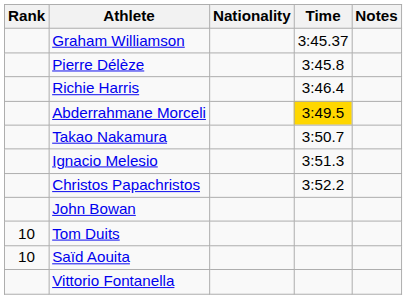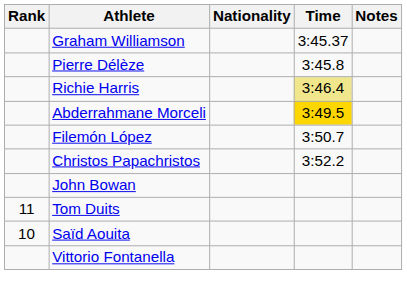 <table class="wikitable sortable" style="text-align:center">
 <tr>
 <th>Rank</th>
 <th>Athlete</th>
 <th>Nationality</th>
 <th>Time</th>
 <th>Notes</th>
 </tr>
 <tr>
 <td></td>
 <td align=left><a href='#'>Graham Williamson</a></td>
 <td align=left></td>
 <td>3:45.37</td>
 <td></td>
 </tr>
 <tr>
 <td></td>
 <td align=left><a href='#'>Pierre Délèze</a></td>
 <td align=left></td>
 <td>3:45.8</td>
 <td></td>
 </tr>
 <tr>
 <td></td>
 <td align=left><a href='#'>Richie Harris</a></td>
 <td align=left></td>
-<td>3:46.4</td>
+<td style="background: khaki;">3:46.4</td>
 <td></td>
 </tr>
 <tr>
 <td></td>
 <td align=left><a href='#'>Abderrahmane Morceli</a></td>
 <td align=left></td>
 <td style="background: gold;">3:49.5</td>
 <td></td>
 </tr>
 <tr>
 <td></td>
-<td align=left><a href='#'>Takao Nakamura</a></td>
+<td align=left><a href='#'>Filemón López</a></td>
 <td align=left></td>
 <td>3:50.7</td>
-<td></td>
-</tr>
-<tr>
-<td></td>
-<td align=left><a href='#'>Ignacio Melesio</a></td>
-<td align=left></td>
-<td>3:51.3</td>
 <td></td>
 </tr>
 <tr>
 <td></td>
 <td align=left><a href='#'>Christos Papachristos</a></td>
 <td align=left></td>
 <td>3:52.2</td>
 <td></td>
 </tr>
 <tr>
 <td></td>
 <td align=left><a href='#'>John Bowan</a></td>
 <td align=left></td>
 <td></td>
 <td></td>
 </tr>
 <tr>
-<td>10</td>
+<td>11</td>
 <td align=left><a href='#'>Tom Duits</a></td>
 <td align=left></td>
 <td></td>
 <td></td>
 </tr>
 <tr>
 <td>10</td>
 <td align=left><a href='#'>Saïd Aouita</a></td>
 <td align=left></td>
 <td></td>
 <td></td>
 </tr>
 <tr>
 <td></td>
 <td align=left><a href='#'>Vittorio Fontanella</a></td>
 <td align=left></td>
 <td></td>
 <td></td>
 </tr>
 </table>
